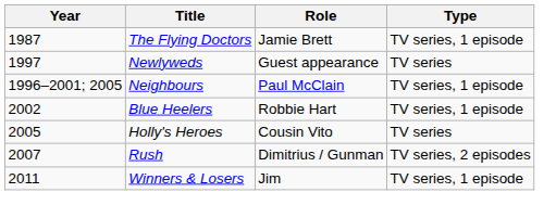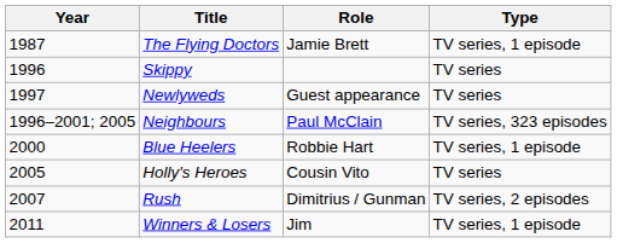 <table class="wikitable">
 <tr>
 <th>Year</th>
 <th>Title</th>
 <th>Role</th>
 <th>Type</th>
 </tr>
 <tr>
 <td>1987</td>
 <td><em><a href='#'>The Flying Doctors</a></em></td>
 <td>Jamie Brett</td>
 <td>TV series, 1 episode</td>
 </tr>
 <tr>
+<td>1996</td>
+<td><em><a href='#'>Skippy</a></em></td>
+<td></td>
+<td>TV series</td>
+</tr>
+<tr>
 <td>1997</td>
 <td><em><a href='#'>Newlyweds</a></em></td>
 <td>Guest appearance</td>
 <td>TV series</td>
 </tr>
 <tr>
 <td>1996–2001; 2005</td>
 <td><em><a href='#'>Neighbours</a></em></td>
 <td><a href='#'>Paul McClain</a></td>
-<td>TV series, 1 episode</td>
+<td>TV series, 323 episodes</td>
 </tr>
 <tr>
-<td>2002</td>
+<td>2000</td>
 <td><em><a href='#'>Blue Heelers</a></em></td>
 <td>Robbie Hart</td>
 <td>TV series, 1 episode</td>
 </tr>
 <tr>
 <td>2005</td>
 <td><em>Holly's Heroes</em></td>
 <td>Cousin Vito</td>
 <td>TV series</td>
 </tr>
 <tr>
 <td>2007</td>
 <td><em><a href='#'>Rush</a></em></td>
 <td>Dimitrius / Gunman</td>
 <td>TV series, 2 episodes</td>
 </tr>
 <tr>
 <td>2011</td>
 <td><em><a href='#'>Winners & Losers</a></em></td>
 <td>Jim</td>
 <td>TV series, 1 episode</td>
 </tr>
 </table>
